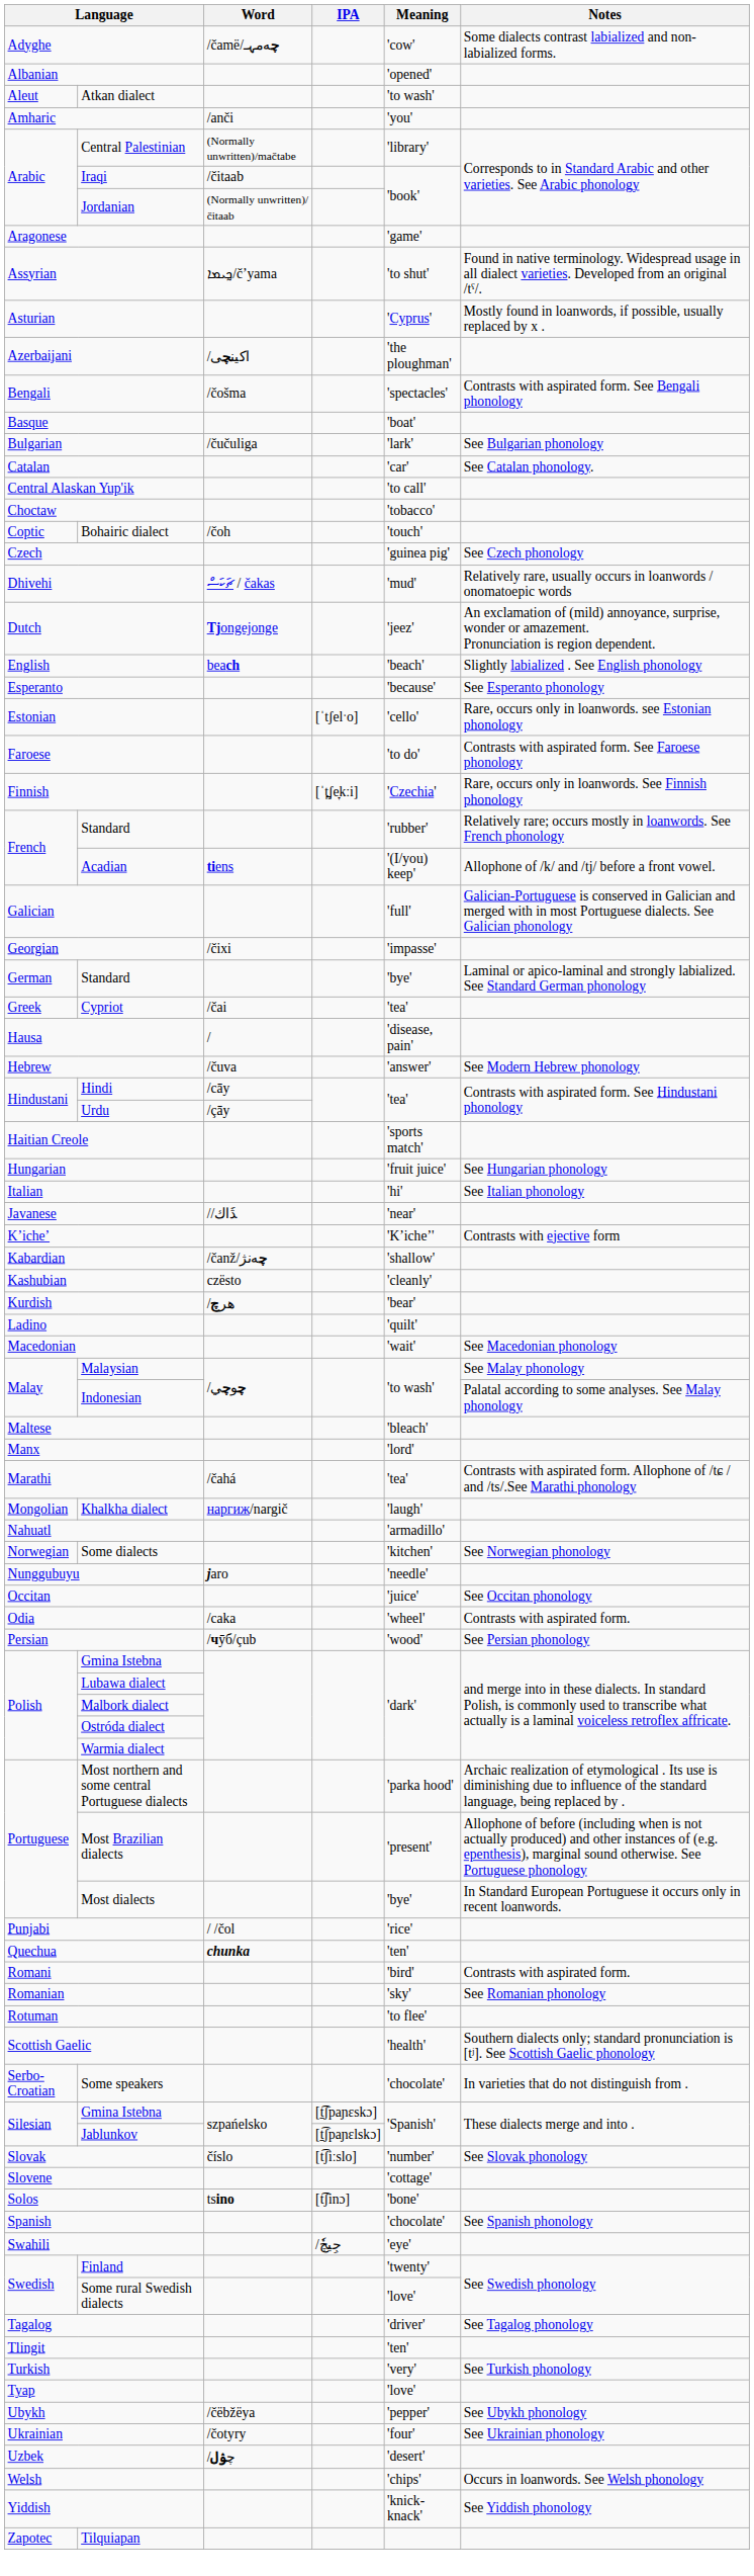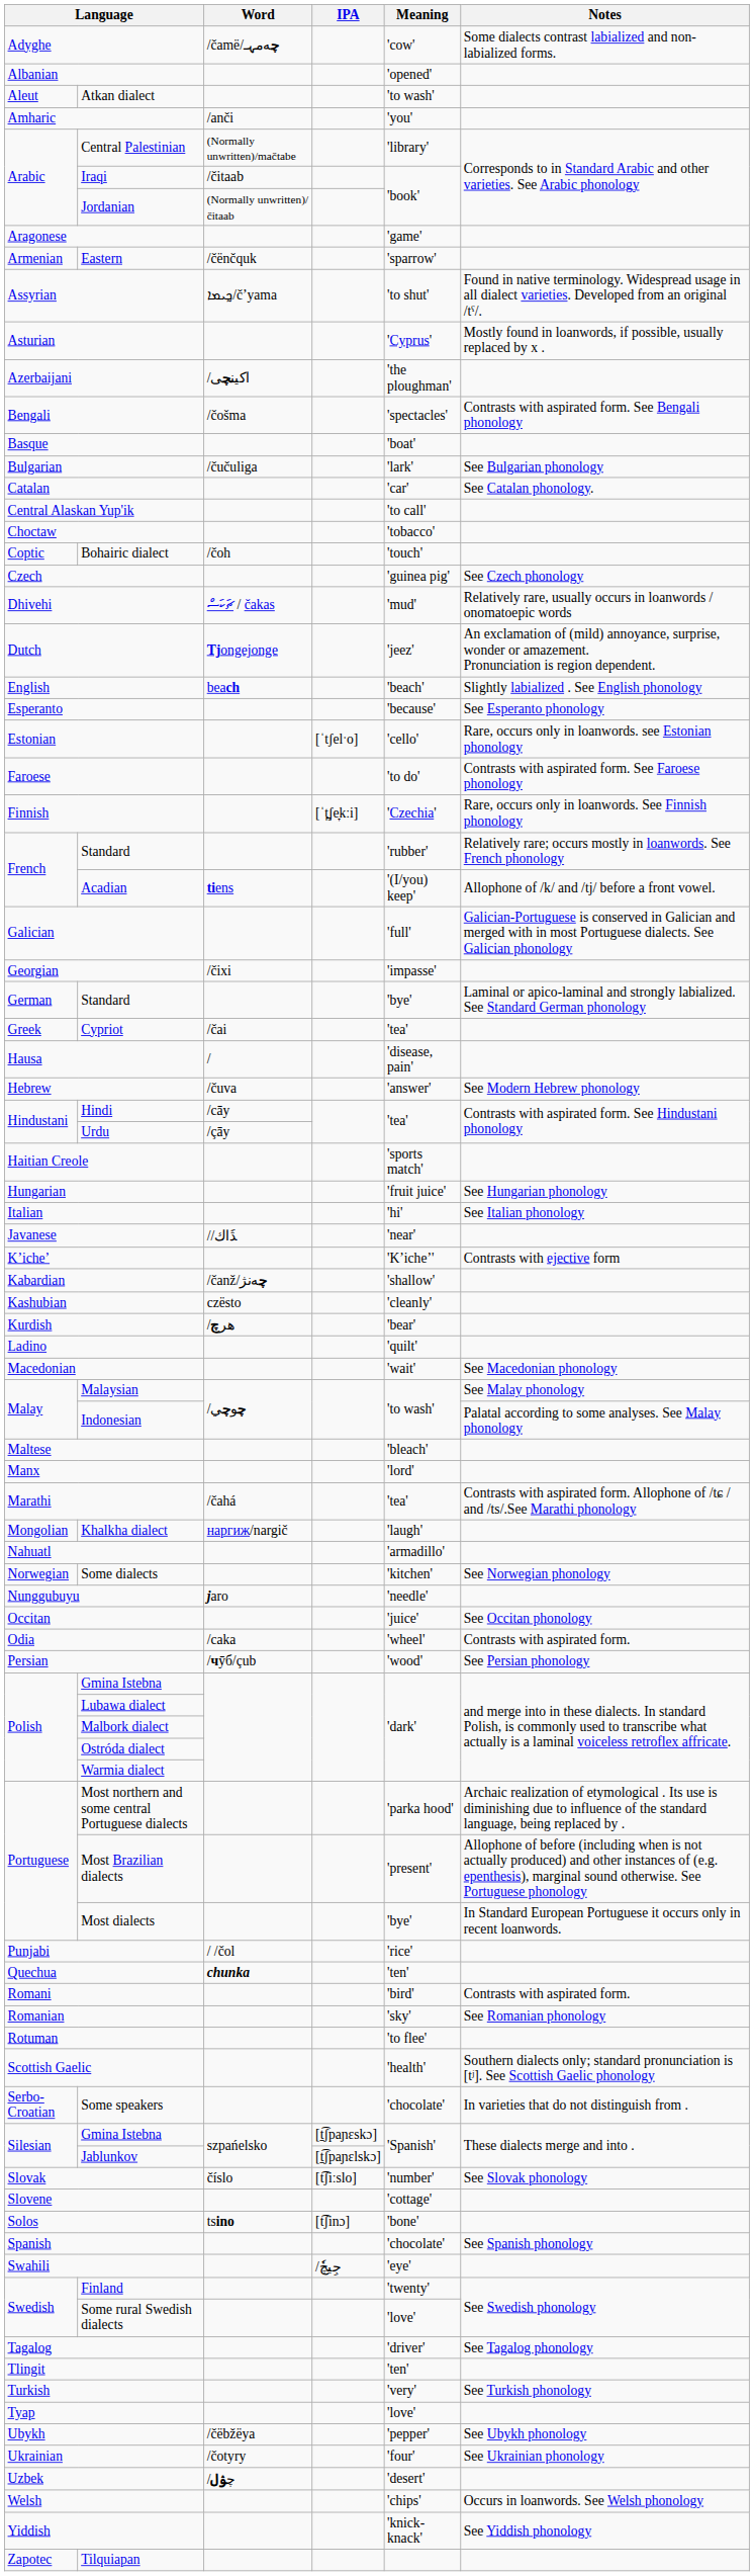 <table class="wikitable">
 <tr>
 <th colspan="2">Language</th>
 <th>Word</th>
 <th><a href='#'>IPA</a></th>
 <th>Meaning</th>
 <th>Notes</th>
 </tr>
 <tr>
 <td colspan="2"><a href='#'>Adyghe</a></td>
 <td>/čamë/<strong>چ</strong>ەمہـ</td>
 <td></td>
 <td>'cow'</td>
 <td>Some dialects contrast <a href='#'>labialized</a> and non-labialized forms.</td>
 </tr>
 <tr>
 <td colspan="2"><a href='#'>Albanian</a></td>
 <td></td>
 <td></td>
 <td>'opened'</td>
 <td></td>
 </tr>
 <tr>
 <td><a href='#'>Aleut</a></td>
 <td>Atkan dialect</td>
 <td></td>
 <td></td>
 <td>'to wash'</td>
 <td></td>
 </tr>
 <tr>
 <td colspan="2"><a href='#'>Amharic</a></td>
 <td>/anči</td>
 <td></td>
 <td>'you'</td>
 <td></td>
 </tr>
 <tr>
 <td rowspan="3"><a href='#'>Arabic</a></td>
 <td>Central <a href='#'>Palestinian</a></td>
 <td> <small>(Normally unwritten)/mačtabe</small></td>
 <td></td>
 <td>'library'</td>
 <td rowspan="3">Corresponds to  in <a href='#'>Standard Arabic</a> and other <a href='#'>varieties</a>. See <a href='#'>Arabic phonology</a></td>
 </tr>
 <tr>
 <td><a href='#'>Iraqi</a></td>
 <td>/čitaab</td>
 <td></td>
 <td rowspan="2">'book'</td>
 </tr>
 <tr>
 <td><a href='#'>Jordanian</a></td>
 <td> <small>(Normally unwritten)/čitaab</small></td>
 <td></td>
 </tr>
 <tr>
 <td colspan=2><a href='#'>Aragonese</a></td>
 <td></td>
 <td></td>
 <td>'game'</td>
+<td></td>
+</tr>
+<tr>
+<td><a href='#'>Armenian</a></td>
+<td><a href='#'>Eastern</a></td>
+<td>/čënčquk</td>
+<td></td>
+<td>'sparrow'</td>
 <td></td>
 </tr>
 <tr>
 <td colspan="2"><a href='#'>Assyrian</a></td>
 <td>ܟ̰ܝܡܐ/č’yama</td>
 <td></td>
 <td>'to shut'</td>
 <td>Found in native terminology. Widespread usage in all dialect <a href='#'>varieties</a>. Developed from an original /tˤ/.</td>
 </tr>
 <tr>
 <td colspan=2><a href='#'>Asturian</a></td>
 <td></td>
 <td></td>
 <td>'<a href='#'>Cyprus</a>'</td>
 <td>Mostly found in loanwords, if possible, usually replaced by x .</td>
 </tr>
 <tr>
 <td colspan="2"><a href='#'>Azerbaijani</a></td>
 <td>/اکین<strong>چ</strong>ی</td>
 <td></td>
 <td>'the ploughman'</td>
 <td></td>
 </tr>
 <tr>
 <td colspan="2"><a href='#'>Bengali</a></td>
 <td>/čošma</td>
 <td></td>
 <td>'spectacles'</td>
 <td>Contrasts with aspirated form. See <a href='#'>Bengali phonology</a></td>
 </tr>
 <tr>
 <td colspan="2"><a href='#'>Basque</a></td>
 <td></td>
 <td></td>
 <td>'boat'</td>
 <td></td>
 </tr>
 <tr>
 <td colspan="2"><a href='#'>Bulgarian</a></td>
 <td>/čučuliga</td>
 <td></td>
 <td>'lark'</td>
 <td>See <a href='#'>Bulgarian phonology</a></td>
 </tr>
 <tr>
 <td colspan="2"><a href='#'>Catalan</a></td>
 <td></td>
 <td></td>
 <td>'car'</td>
 <td>See <a href='#'>Catalan phonology</a>.</td>
 </tr>
 <tr>
 <td colspan="2"><a href='#'>Central Alaskan Yup'ik</a></td>
 <td></td>
 <td></td>
 <td>'to call'</td>
 <td></td>
 </tr>
 <tr>
 <td colspan="2"><a href='#'>Choctaw</a></td>
 <td></td>
 <td></td>
 <td>'tobacco'</td>
 <td></td>
 </tr>
 <tr>
 <td><a href='#'>Coptic</a></td>
 <td>Bohairic dialect</td>
 <td>/čoh</td>
 <td></td>
 <td>'touch'</td>
 <td></td>
 </tr>
 <tr>
 <td colspan="2"><a href='#'>Czech</a></td>
 <td></td>
 <td></td>
 <td>'guinea pig'</td>
 <td>See <a href='#'>Czech phonology</a></td>
 </tr>
 <tr>
 <td colspan="2"><a href='#'>Dhivehi</a></td>
 <td><a href='#'>ޗަކަސް</a> / <a href='#'>čakas</a></td>
 <td></td>
 <td>'mud'</td>
 <td>Relatively rare, usually occurs in loanwords / onomatoepic words</td>
 </tr>
 <tr>
 <td colspan="2"><a href='#'>Dutch</a></td>
 <td><a href='#'><strong>Tj</strong>ongejonge</a></td>
 <td></td>
 <td>'jeez'</td>
 <td>An exclamation of (mild) annoyance, surprise, wonder or amazement.<br>Pronunciation is region dependent.</td>
 </tr>
 <tr>
 <td colspan="2"><a href='#'>English</a></td>
 <td><a href='#'>bea<strong>ch</strong></a></td>
 <td></td>
 <td>'beach'</td>
 <td>Slightly <a href='#'>labialized</a> . See <a href='#'>English phonology</a></td>
 </tr>
 <tr>
 <td colspan="2"><a href='#'>Esperanto</a></td>
 <td></td>
 <td></td>
 <td>'because'</td>
 <td>See <a href='#'>Esperanto phonology</a></td>
 </tr>
 <tr>
 <td colspan="2"><a href='#'>Estonian</a></td>
 <td></td>
 <td>[ˈtʃelˑo]</td>
 <td>'cello'</td>
 <td>Rare, occurs only in loanwords. see <a href='#'>Estonian phonology</a></td>
 </tr>
 <tr>
 <td colspan="2"><a href='#'>Faroese</a></td>
 <td></td>
 <td></td>
 <td>'to do'</td>
 <td>Contrasts with aspirated form. See <a href='#'>Faroese phonology</a></td>
 </tr>
 <tr>
 <td colspan="2"><a href='#'>Finnish</a></td>
 <td></td>
 <td>[ˈt̪ʃe̞kːi]</td>
 <td>'<a href='#'>Czechia</a>'</td>
 <td>Rare, occurs only in loanwords. See <a href='#'>Finnish phonology</a></td>
 </tr>
 <tr>
 <td rowspan="2"><a href='#'>French</a></td>
 <td>Standard</td>
 <td></td>
 <td></td>
 <td>'rubber'</td>
 <td>Relatively rare; occurs mostly in <a href='#'>loanwords</a>. See <a href='#'>French phonology</a></td>
 </tr>
 <tr>
 <td><a href='#'>Acadian</a></td>
 <td><a href='#'><strong>ti</strong>ens</a></td>
 <td></td>
 <td>'(I/you) keep'</td>
 <td>Allophone of /k/ and /tj/ before a front vowel.</td>
 </tr>
 <tr>
 <td colspan="2"><a href='#'>Galician</a></td>
 <td></td>
 <td></td>
 <td>'full'</td>
 <td><a href='#'>Galician-Portuguese</a>  is conserved in Galician and merged with  in most Portuguese dialects. See <a href='#'>Galician phonology</a></td>
 </tr>
 <tr>
 <td colspan="2"><a href='#'>Georgian</a></td>
 <td>/čixi</td>
 <td></td>
 <td>'impasse'</td>
 <td></td>
 </tr>
 <tr>
 <td><a href='#'>German</a></td>
 <td>Standard</td>
 <td></td>
 <td></td>
 <td>'bye'</td>
 <td>Laminal or apico-laminal and strongly labialized. See <a href='#'>Standard German phonology</a></td>
 </tr>
 <tr>
 <td><a href='#'>Greek</a></td>
 <td><a href='#'>Cypriot</a></td>
 <td>/čai</td>
 <td></td>
 <td>'tea'</td>
 <td></td>
 </tr>
 <tr>
 <td colspan="2"><a href='#'>Hausa</a></td>
 <td>/</td>
 <td></td>
 <td>'disease, pain'</td>
 <td></td>
 </tr>
 <tr>
 <td colspan="2"><a href='#'>Hebrew</a></td>
 <td>/čuva</td>
 <td></td>
 <td>'answer'</td>
 <td>See <a href='#'>Modern Hebrew phonology</a></td>
 </tr>
 <tr>
 <td rowspan="2"><a href='#'>Hindustani</a></td>
 <td><a href='#'>Hindi</a></td>
 <td>/cāy</td>
 <td rowspan="2"></td>
 <td rowspan="2">'tea'</td>
 <td rowspan="2">Contrasts with aspirated form. See <a href='#'>Hindustani phonology</a></td>
 </tr>
 <tr>
 <td><a href='#'>Urdu</a></td>
 <td>/çāy</td>
 </tr>
 <tr>
 <td colspan="2"><a href='#'>Haitian Creole</a></td>
 <td></td>
 <td></td>
 <td>'sports match'</td>
 <td></td>
 </tr>
 <tr>
 <td colspan="2"><a href='#'>Hungarian</a></td>
 <td></td>
 <td></td>
 <td>'fruit juice'</td>
 <td>See <a href='#'>Hungarian phonology</a></td>
 </tr>
 <tr>
 <td colspan="2"><a href='#'>Italian</a></td>
 <td></td>
 <td></td>
 <td>'hi'</td>
 <td>See <a href='#'>Italian phonology</a></td>
 </tr>
 <tr>
 <td colspan="2"><a href='#'>Javanese</a></td>
 <td>//<strong>چۤ</strong>ڎَاك</td>
 <td></td>
 <td>'near'</td>
 <td></td>
 </tr>
 <tr>
 <td colspan="2"><a href='#'>Kʼicheʼ</a></td>
 <td></td>
 <td></td>
 <td>'Kʼicheʼ'</td>
 <td>Contrasts with <a href='#'>ejective</a> form</td>
 </tr>
 <tr>
 <td colspan="2"><a href='#'>Kabardian</a></td>
 <td>/čanž/<strong>چ</strong>ەنژ</td>
 <td></td>
 <td>'shallow'</td>
 <td></td>
 </tr>
 <tr>
 <td colspan="2"><a href='#'>Kashubian</a></td>
 <td>czësto</td>
 <td></td>
 <td>'cleanly'</td>
 <td></td>
 </tr>
 <tr>
 <td colspan="2"><a href='#'>Kurdish</a></td>
 <td>/هر<strong>چ</strong></td>
 <td></td>
 <td>'bear'</td>
 <td></td>
 </tr>
 <tr>
 <td colspan="2"><a href='#'>Ladino</a></td>
 <td></td>
 <td></td>
 <td>'quilt'</td>
 <td></td>
 </tr>
 <tr>
 <td colspan="2"><a href='#'>Macedonian</a></td>
 <td></td>
 <td></td>
 <td>'wait'</td>
 <td>See <a href='#'>Macedonian phonology</a></td>
 </tr>
 <tr>
 <td rowspan="2"><a href='#'>Malay</a></td>
 <td><a href='#'>Malaysian</a></td>
 <td rowspan="2">/<strong>چ</strong>و<strong>چ</strong>ي</td>
 <td rowspan="2"></td>
 <td rowspan="2">'to wash'</td>
 <td>See <a href='#'>Malay phonology</a></td>
 </tr>
 <tr>
 <td><a href='#'>Indonesian</a></td>
 <td>Palatal  according to some analyses. See <a href='#'>Malay phonology</a></td>
 </tr>
 <tr>
 <td colspan="2"><a href='#'>Maltese</a></td>
 <td></td>
 <td></td>
 <td>'bleach'</td>
 <td></td>
 </tr>
 <tr>
 <td colspan="2"><a href='#'>Manx</a></td>
 <td></td>
 <td></td>
 <td>'lord'</td>
 <td></td>
 </tr>
 <tr>
 <td colspan="2"><a href='#'>Marathi</a></td>
 <td>/čahá</td>
 <td></td>
 <td>'tea'</td>
 <td>Contrasts with aspirated form. Allophone of /tɕ / and /ts/.See <a href='#'>Marathi phonology</a></td>
 </tr>
 <tr>
 <td><a href='#'>Mongolian</a></td>
 <td><a href='#'>Khalkha dialect</a></td>
 <td><a href='#'>наргиж</a>/nargič<br></td>
 <td></td>
 <td>'laugh'</td>
 <td></td>
 </tr>
 <tr>
 <td colspan="2"><a href='#'>Nahuatl</a></td>
 <td></td>
 <td></td>
 <td>'armadillo'</td>
 <td></td>
 </tr>
 <tr>
 <td><a href='#'>Norwegian</a></td>
 <td>Some dialects</td>
 <td></td>
 <td></td>
 <td>'kitchen'</td>
 <td>See <a href='#'>Norwegian phonology</a></td>
 </tr>
 <tr>
 <td colspan="2"><a href='#'>Nunggubuyu</a></td>
 <td><strong><em>j</em></strong>aro</td>
 <td></td>
 <td>'needle'</td>
 <td></td>
 </tr>
 <tr>
 <td colspan="2"><a href='#'>Occitan</a></td>
 <td></td>
 <td></td>
 <td>'juice'</td>
 <td>See <a href='#'>Occitan phonology</a></td>
 </tr>
 <tr>
 <td colspan="2"><a href='#'>Odia</a></td>
 <td>/caka</td>
 <td></td>
 <td>'wheel'</td>
 <td>Contrasts with aspirated form.</td>
 </tr>
 <tr>
 <td colspan="2"><a href='#'>Persian</a></td>
 <td>/<strong>ч</strong>ӯб/çub</td>
 <td></td>
 <td>'wood'</td>
 <td>See <a href='#'>Persian phonology</a></td>
 </tr>
 <tr>
 <td rowspan="5"><a href='#'>Polish</a></td>
 <td><a href='#'>Gmina Istebna</a></td>
 <td rowspan="5"></td>
 <td rowspan="5"></td>
 <td rowspan="5">'dark'</td>
 <td rowspan="5"> and  merge into  in these dialects. In standard Polish,  is commonly used to transcribe what actually is a laminal <a href='#'>voiceless retroflex affricate</a>.</td>
 </tr>
 <tr>
 <td><a href='#'>Lubawa dialect</a></td>
 </tr>
 <tr>
 <td><a href='#'>Malbork dialect</a></td>
 </tr>
 <tr>
 <td><a href='#'>Ostróda dialect</a></td>
 </tr>
 <tr>
 <td><a href='#'>Warmia dialect</a></td>
 </tr>
 <tr>
 <td rowspan="3"><a href='#'>Portuguese</a></td>
 <td>Most northern and some central Portuguese dialects</td>
 <td></td>
 <td></td>
 <td>'parka hood'</td>
 <td>Archaic realization of etymological . Its use is diminishing due to influence of the standard language, being replaced by .</td>
 </tr>
 <tr>
 <td>Most <a href='#'>Brazilian</a> dialects</td>
 <td><em></em></td>
 <td></td>
 <td>'present'</td>
 <td>Allophone of  before  (including when  is not actually produced) and other instances of  (e.g. <a href='#'>epenthesis</a>), marginal sound otherwise. See <a href='#'>Portuguese phonology</a></td>
 </tr>
 <tr>
 <td>Most dialects</td>
 <td></td>
 <td></td>
 <td>'bye'</td>
 <td>In Standard European Portuguese it occurs only in recent loanwords.</td>
 </tr>
 <tr>
 <td colspan="2"><a href='#'>Punjabi</a></td>
 <td>/ /čol</td>
 <td></td>
 <td>'rice'</td>
 <td></td>
 </tr>
 <tr>
 <td colspan="2"><a href='#'>Quechua</a></td>
 <td><strong><em>ch<strong>unka<em></td>
 <td></td>
 <td>'ten'</td>
 <td></td>
 </tr>
 <tr>
 <td colspan="2"><a href='#'>Romani</a></td>
 <td></td>
 <td></td>
 <td>'bird'</td>
 <td>Contrasts with aspirated form.</td>
 </tr>
 <tr>
 <td colspan="2"><a href='#'>Romanian</a></td>
 <td></td>
 <td></td>
 <td>'sky'</td>
 <td>See <a href='#'>Romanian phonology</a></td>
 </tr>
 <tr>
 <td colspan="2"><a href='#'>Rotuman</a></td>
 <td></td>
 <td></td>
 <td>'to flee'</td>
 <td></td>
 </tr>
 <tr>
 <td colspan="2"><a href='#'>Scottish Gaelic</a></td>
 <td></td>
 <td></td>
 <td>'health'</td>
 <td>Southern dialects only; standard pronunciation is [tʲ]. See <a href='#'>Scottish Gaelic phonology</a></td>
 </tr>
 <tr>
 <td><a href='#'>Serbo-Croatian</a></td>
 <td>Some speakers</td>
 <td> </td>
 <td></td>
 <td>'chocolate'</td>
 <td>In varieties that do not distinguish  from .</td>
 </tr>
 <tr>
 <td rowspan="2"><a href='#'>Silesian</a></td>
 <td><a href='#'>Gmina Istebna</a></td>
 <td rowspan="2">szpańelsko</td>
 <td>[t̠͡ʃpaɲɛskɔ]</td>
 <td rowspan="2">'Spanish'</td>
 <td rowspan="2">These dialects merge  and  into .</td>
 </tr>
 <tr>
 <td><a href='#'>Jablunkov</a></td>
 <td>[t̠͡ʃpaɲɛlskɔ]</td>
 </tr>
 <tr>
 <td colspan="2"><a href='#'>Slovak</a></td>
 <td></em>číslo<em></td>
 <td>[t͡ʃiːslo]</td>
 <td>'number'</td>
 <td>See <a href='#'>Slovak phonology</a></td>
 </tr>
 <tr>
 <td colspan="2"><a href='#'>Slovene</a></td>
 <td></td>
 <td></td>
 <td>'cottage'</td>
 <td></td>
 </tr>
 <tr>
 <td colspan="2"><a href='#'>Solos</a></td>
 <td></strong>ts<strong>ino</td>
 <td>[t͡ʃinɔ]</td>
 <td>'bone'</td>
 <td></td>
 </tr>
 <tr>
 <td colspan="2"><a href='#'>Spanish</a></td>
 <td></td>
 <td></td>
 <td>'chocolate'</td>
 <td>See <a href='#'>Spanish phonology</a></td>
 </tr>
 <tr>
 <td colspan="2"><a href='#'>Swahili</a></td>
 <td></td>
 <td>/جِي</strong>چٗ<strong></td>
 <td>'eye'</td>
 <td></td>
 </tr>
 <tr>
 <td rowspan="2"><a href='#'>Swedish</a></td>
 <td><a href='#'>Finland</a></td>
 <td></em><em></td>
 <td></td>
 <td>'twenty'</td>
 <td rowspan="2">See <a href='#'>Swedish phonology</a></td>
 </tr>
 <tr>
 <td>Some rural Swedish dialects</td>
 <td></td>
 <td></td>
 <td>'love'</td>
 </tr>
 <tr>
 <td colspan="2"><a href='#'>Tagalog</a></td>
 <td></td>
 <td></td>
 <td>'driver'</td>
 <td>See <a href='#'>Tagalog phonology</a></td>
 </tr>
 <tr>
 <td colspan="2"><a href='#'>Tlingit</a></td>
 <td></td>
 <td></td>
 <td>'ten'</td>
 <td></td>
 </tr>
 <tr>
 <td colspan="2"><a href='#'>Turkish</a></td>
 <td></td>
 <td></td>
 <td>'very'</td>
 <td>See <a href='#'>Turkish phonology</a></td>
 </tr>
 <tr>
 <td colspan="2"><a href='#'>Tyap</a></td>
 <td></td>
 <td></td>
 <td>'love'</td>
 <td></td>
 </tr>
 <tr>
 <td colspan="2"><a href='#'>Ubykh</a></td>
 <td>/čëbžëya</td>
 <td></td>
 <td>'pepper'</td>
 <td>See <a href='#'>Ubykh phonology</a></td>
 </tr>
 <tr>
 <td colspan="2"><a href='#'>Ukrainian</a></td>
 <td>/čotyry</td>
 <td></td>
 <td>'four'</td>
 <td>See <a href='#'>Ukrainian phonology</a></td>
 </tr>
 <tr>
 <td colspan="2"><a href='#'>Uzbek</a></td>
 <td>/</strong>چ<strong>ۉل</td>
 <td></td>
 <td>'desert'</td>
 <td></td>
 </tr>
 <tr>
 <td colspan="2"><a href='#'>Welsh</a></td>
 <td></td>
 <td></td>
 <td>'chips'</td>
 <td>Occurs in loanwords. See <a href='#'>Welsh phonology</a></td>
 </tr>
 <tr>
 <td colspan="2"><a href='#'>Yiddish</a></td>
 <td></td>
 <td></td>
 <td>'knick-knack'</td>
 <td>See <a href='#'>Yiddish phonology</a></td>
 </tr>
 <tr>
 <td><a href='#'>Zapotec</a></td>
 <td><a href='#'>Tilquiapan</a></td>
 <td></td>
 <td></td>
 <td></td>
 <td></td>
 </tr>
 </table>
